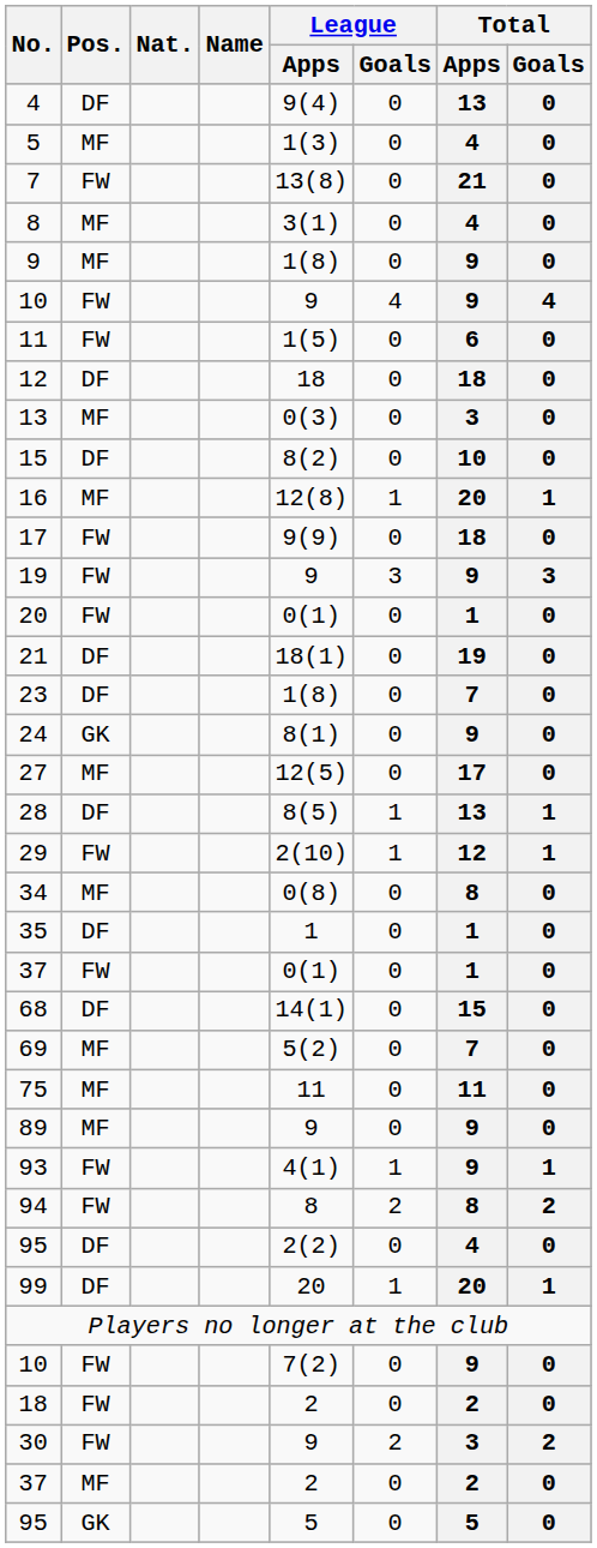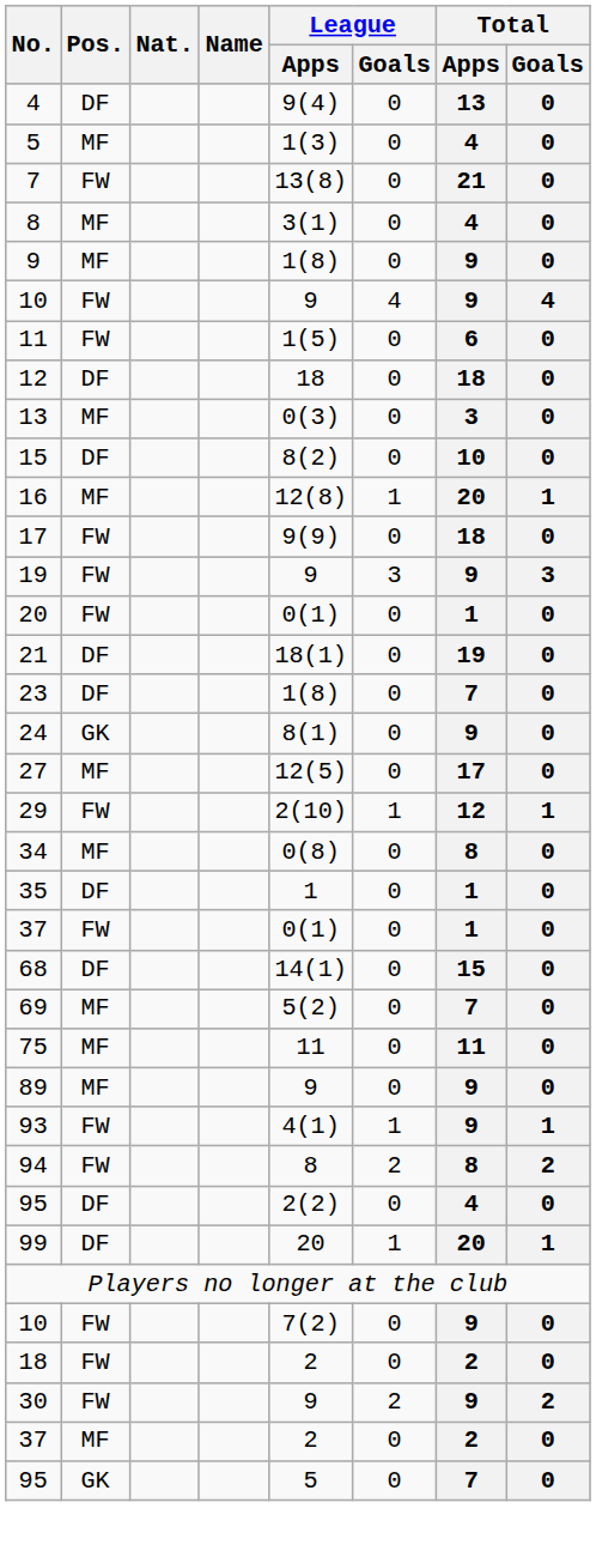 <table class="wikitable sortable" style="text-align:center">
 <tr>
 <th rowspan="2">No.</th>
 <th rowspan="2">Pos.</th>
 <th rowspan="2">Nat.</th>
 <th rowspan="2">Name</th>
 <th colspan="2"><a href='#'>League</a></th>
 <th colspan="2">Total</th>
 </tr>
 <tr>
 <th>Apps</th>
 <th>Goals</th>
 <th>Apps</th>
 <th>Goals</th>
 </tr>
 <tr>
 <td>4</td>
 <td>DF</td>
 <td></td>
 <td align=left></td>
 <td>9(4)</td>
 <td>0</td>
 <th>13</th>
 <th>0</th>
 </tr>
 <tr>
 <td>5</td>
 <td>MF</td>
 <td></td>
 <td align=left></td>
 <td>1(3)</td>
 <td>0</td>
 <th>4</th>
 <th>0</th>
 </tr>
 <tr>
 <td>7</td>
 <td>FW</td>
 <td></td>
 <td align=left></td>
 <td>13(8)</td>
 <td>0</td>
 <th>21</th>
 <th>0</th>
 </tr>
 <tr>
 <td>8</td>
 <td>MF</td>
 <td></td>
 <td align=left></td>
 <td>3(1)</td>
 <td>0</td>
 <th>4</th>
 <th>0</th>
 </tr>
 <tr>
 <td>9</td>
 <td>MF</td>
 <td></td>
 <td align=left></td>
 <td>1(8)</td>
 <td>0</td>
 <th>9</th>
 <th>0</th>
 </tr>
 <tr>
 <td>10</td>
 <td>FW</td>
 <td></td>
 <td align=left></td>
 <td>9</td>
 <td>4</td>
 <th>9</th>
 <th>4</th>
 </tr>
 <tr>
 <td>11</td>
 <td>FW</td>
 <td></td>
 <td align=left></td>
 <td>1(5)</td>
 <td>0</td>
 <th>6</th>
 <th>0</th>
 </tr>
 <tr>
 <td>12</td>
 <td>DF</td>
 <td></td>
 <td align=left></td>
 <td>18</td>
 <td>0</td>
 <th>18</th>
 <th>0</th>
 </tr>
 <tr>
 <td>13</td>
 <td>MF</td>
 <td></td>
 <td align=left></td>
 <td>0(3)</td>
 <td>0</td>
 <th>3</th>
 <th>0</th>
 </tr>
 <tr>
 <td>15</td>
 <td>DF</td>
 <td></td>
 <td align=left></td>
 <td>8(2)</td>
 <td>0</td>
 <th>10</th>
 <th>0</th>
 </tr>
 <tr>
 <td>16</td>
 <td>MF</td>
 <td></td>
 <td align=left></td>
 <td>12(8)</td>
 <td>1</td>
 <th>20</th>
 <th>1</th>
 </tr>
 <tr>
 <td>17</td>
 <td>FW</td>
 <td></td>
 <td align=left></td>
 <td>9(9)</td>
 <td>0</td>
 <th>18</th>
 <th>0</th>
 </tr>
 <tr>
 <td>19</td>
 <td>FW</td>
 <td></td>
 <td align=left></td>
 <td>9</td>
 <td>3</td>
 <th>9</th>
 <th>3</th>
 </tr>
 <tr>
 <td>20</td>
 <td>FW</td>
 <td></td>
 <td align=left></td>
 <td>0(1)</td>
 <td>0</td>
 <th>1</th>
 <th>0</th>
 </tr>
 <tr>
 <td>21</td>
 <td>DF</td>
 <td></td>
 <td align=left></td>
 <td>18(1)</td>
 <td>0</td>
 <th>19</th>
 <th>0</th>
 </tr>
 <tr>
 <td>23</td>
 <td>DF</td>
 <td></td>
 <td align=left></td>
 <td>1(8)</td>
 <td>0</td>
 <th>7</th>
 <th>0</th>
 </tr>
 <tr>
 <td>24</td>
 <td>GK</td>
 <td></td>
 <td align=left></td>
 <td>8(1)</td>
 <td>0</td>
 <th>9</th>
 <th>0</th>
 </tr>
 <tr>
 <td>27</td>
 <td>MF</td>
 <td></td>
 <td align=left></td>
 <td>12(5)</td>
 <td>0</td>
 <th>17</th>
 <th>0</th>
 </tr>
 <tr>
-<td>28</td>
-<td>DF</td>
-<td></td>
-<td align=left></td>
-<td>8(5)</td>
-<td>1</td>
-<th>13</th>
-<th>1</th>
-</tr>
-<tr>
 <td>29</td>
 <td>FW</td>
 <td></td>
 <td align=left></td>
 <td>2(10)</td>
 <td>1</td>
 <th>12</th>
 <th>1</th>
 </tr>
 <tr>
 <td>34</td>
 <td>MF</td>
 <td></td>
 <td align=left></td>
 <td>0(8)</td>
 <td>0</td>
 <th>8</th>
 <th>0</th>
 </tr>
 <tr>
 <td>35</td>
 <td>DF</td>
 <td></td>
 <td align=left></td>
 <td>1</td>
 <td>0</td>
 <th>1</th>
 <th>0</th>
 </tr>
 <tr>
 <td>37</td>
 <td>FW</td>
 <td></td>
 <td align=left></td>
 <td>0(1)</td>
 <td>0</td>
 <th>1</th>
 <th>0</th>
 </tr>
 <tr>
 <td>68</td>
 <td>DF</td>
 <td></td>
 <td align=left></td>
 <td>14(1)</td>
 <td>0</td>
 <th>15</th>
 <th>0</th>
 </tr>
 <tr>
 <td>69</td>
 <td>MF</td>
 <td></td>
 <td align=left></td>
 <td>5(2)</td>
 <td>0</td>
 <th>7</th>
 <th>0</th>
 </tr>
 <tr>
 <td>75</td>
 <td>MF</td>
 <td></td>
 <td align=left></td>
 <td>11</td>
 <td>0</td>
 <th>11</th>
 <th>0</th>
 </tr>
 <tr>
 <td>89</td>
 <td>MF</td>
 <td></td>
 <td align=left></td>
 <td>9</td>
 <td>0</td>
 <th>9</th>
 <th>0</th>
 </tr>
 <tr>
 <td>93</td>
 <td>FW</td>
 <td></td>
 <td align=left></td>
 <td>4(1)</td>
 <td>1</td>
 <th>9</th>
 <th>1</th>
 </tr>
 <tr>
 <td>94</td>
 <td>FW</td>
 <td></td>
 <td align=left></td>
 <td>8</td>
 <td>2</td>
 <th>8</th>
 <th>2</th>
 </tr>
 <tr>
 <td>95</td>
 <td>DF</td>
 <td></td>
 <td align=left></td>
 <td>2(2)</td>
 <td>0</td>
 <th>4</th>
 <th>0</th>
 </tr>
 <tr>
 <td>99</td>
 <td>DF</td>
 <td></td>
 <td align=left></td>
 <td>20</td>
 <td>1</td>
 <th>20</th>
 <th>1</th>
 </tr>
 <tr>
 <td colspan="8"><em>Players no longer at the club</em></td>
 </tr>
 <tr>
 <td>10</td>
 <td>FW</td>
 <td></td>
 <td align=left></td>
 <td>7(2)</td>
 <td>0</td>
 <th>9</th>
 <th>0</th>
 </tr>
 <tr>
 <td>18</td>
 <td>FW</td>
 <td></td>
 <td align=left></td>
 <td>2</td>
 <td>0</td>
 <th>2</th>
 <th>0</th>
 </tr>
 <tr>
 <td>30</td>
 <td>FW</td>
 <td></td>
 <td align=left></td>
 <td>9</td>
 <td>2</td>
-<th>3</th>
+<th>9</th>
 <th>2</th>
 </tr>
 <tr>
 <td>37</td>
 <td>MF</td>
 <td></td>
 <td align=left></td>
 <td>2</td>
 <td>0</td>
 <th>2</th>
 <th>0</th>
 </tr>
 <tr>
 <td>95</td>
 <td>GK</td>
 <td></td>
 <td align=left></td>
 <td>5</td>
 <td>0</td>
-<th>5</th>
+<th>7</th>
 <th>0</th>
 </tr>
 </table>
